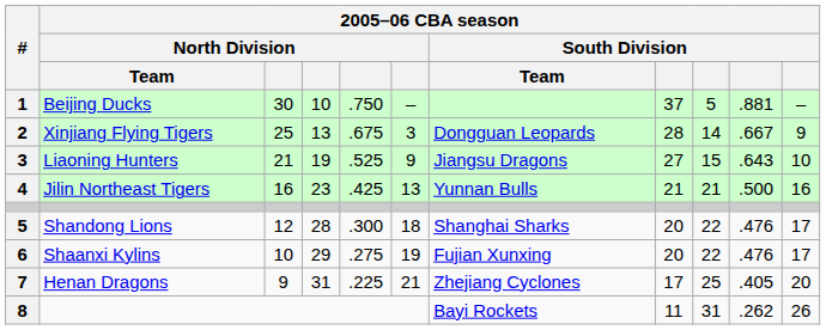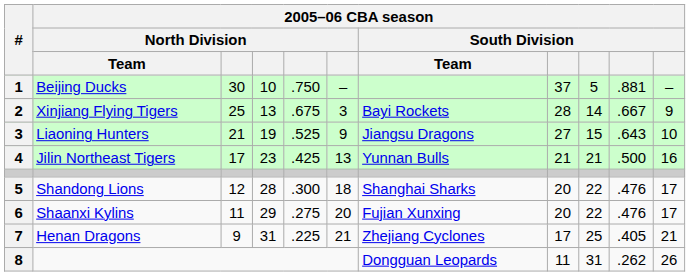 <table class="wikitable" width="55%" style="font-size:95%;">
 <tr>
 <th width="3%" rowspan=3>#</th>
 <th colspan="10" style="text-align:center;">2005–06 CBA season</th>
 </tr>
 <tr style="text-align:center;">
 <th colspan="5"><strong>North Division</strong></th>
 <th colspan="5"><strong>South Division</strong></th>
 </tr>
 <tr style="text-align:center;">
 <th width="20%">Team</th>
 <th width="3%"></th>
 <th width="3%"></th>
 <th width="3%"></th>
 <th width="3%"></th>
 <th width="20%">Team</th>
 <th width="3%"></th>
 <th width="3%"></th>
 <th width="3%"></th>
 <th width="3%"></th>
 </tr>
 <tr style="text-align:center;background: #ccffcc;">
 <th>1</th>
 <td style="text-align:left;"><a href='#'>Beijing Ducks</a></td>
 <td>30</td>
 <td>10</td>
 <td>.750</td>
 <td>–</td>
 <td style="text-align:left;"></td>
 <td>37</td>
 <td>5</td>
 <td>.881</td>
 <td>–</td>
 </tr>
 <tr style="text-align:center;background: #ccffcc;">
 <th>2</th>
 <td style="text-align:left;"><a href='#'>Xinjiang Flying Tigers</a></td>
 <td>25</td>
 <td>13</td>
 <td>.675</td>
 <td>3</td>
-<td style="text-align:left;"><a href='#'>Dongguan Leopards</a></td>
+<td style="text-align:left;"><a href='#'>Bayi Rockets</a></td>
 <td>28</td>
 <td>14</td>
 <td>.667</td>
 <td>9</td>
 </tr>
 <tr style="text-align:center;background: #ccffcc;">
 <th>3</th>
 <td style="text-align:left;"><a href='#'>Liaoning Hunters</a></td>
 <td>21</td>
 <td>19</td>
 <td>.525</td>
 <td>9</td>
 <td style="text-align:left;"><a href='#'>Jiangsu Dragons</a></td>
 <td>27</td>
 <td>15</td>
 <td>.643</td>
 <td>10</td>
 </tr>
 <tr style="text-align:center;background: #ccffcc;">
 <th>4</th>
 <td style="text-align:left;"><a href='#'>Jilin Northeast Tigers</a></td>
-<td>16</td>
+<td>17</td>
 <td>23</td>
 <td>.425</td>
 <td>13</td>
 <td style="text-align:left;"><a href='#'>Yunnan Bulls</a></td>
 <td>21</td>
 <td>21</td>
 <td>.500</td>
 <td>16</td>
 </tr>
 <tr style="background-color:#cccccc;">
 <td></td>
 <td></td>
 <td></td>
 <td></td>
 <td></td>
 <td></td>
 <td></td>
 <td></td>
 <td></td>
 <td></td>
 <td></td>
 </tr>
 <tr style="text-align:center;">
 <th>5</th>
 <td style="text-align:left;"><a href='#'>Shandong Lions</a></td>
 <td>12</td>
 <td>28</td>
 <td>.300</td>
 <td>18</td>
 <td style="text-align:left;"><a href='#'>Shanghai Sharks</a></td>
 <td>20</td>
 <td>22</td>
 <td>.476</td>
 <td>17</td>
 </tr>
 <tr style="text-align:center;">
 <th>6</th>
 <td style="text-align:left;"><a href='#'>Shaanxi Kylins</a></td>
-<td>10</td>
+<td>11</td>
 <td>29</td>
 <td>.275</td>
-<td>19</td>
+<td>20</td>
 <td style="text-align:left;"><a href='#'>Fujian Xunxing</a></td>
 <td>20</td>
 <td>22</td>
 <td>.476</td>
 <td>17</td>
 </tr>
 <tr style="text-align:center;">
 <th>7</th>
 <td style="text-align:left;"><a href='#'>Henan Dragons</a></td>
 <td>9</td>
 <td>31</td>
 <td>.225</td>
 <td>21</td>
 <td style="text-align:left;"><a href='#'>Zhejiang Cyclones</a></td>
 <td>17</td>
 <td>25</td>
 <td>.405</td>
-<td>20</td>
+<td>21</td>
 </tr>
 <tr style="text-align:center;">
 <th>8</th>
 <td colspan=5></td>
-<td style="text-align:left;"><a href='#'>Bayi Rockets</a></td>
+<td style="text-align:left;"><a href='#'>Dongguan Leopards</a></td>
 <td>11</td>
 <td>31</td>
 <td>.262</td>
 <td>26</td>
 </tr>
 </table>
